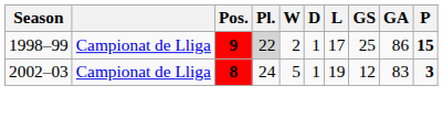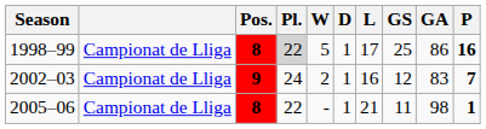 <table class="wikitable">
 <tr>
 <th>Season</th>
 <th></th>
 <th>Pos.</th>
 <th>Pl.</th>
 <th>W</th>
 <th>D</th>
 <th>L</th>
 <th>GS</th>
 <th>GA</th>
 <th>P</th>
 </tr>
 <tr>
 <td>1998–99</td>
 <td><a href='#'>Campionat de Lliga</a></td>
-<td align=center bgcolor=red><strong>9</strong></td>
+<td align=center bgcolor=red><strong>8</strong></td>
 <td align=right style="background: lightgrey;">22</td>
-<td align=right>2</td>
+<td align=right>5</td>
 <td align=right>1</td>
 <td align=right>17</td>
 <td align=right>25</td>
 <td align=right>86</td>
-<td align=right><strong>15</strong></td>
+<td align=right><strong>16</strong></td>
 </tr>
 <tr>
 <td>2002–03</td>
 <td><a href='#'>Campionat de Lliga</a></td>
-<td align=center bgcolor=red><strong>8</strong></td>
+<td align=center bgcolor=red><strong>9</strong></td>
 <td align=right>24</td>
-<td align=right>5</td>
+<td align=right>2</td>
 <td align=right>1</td>
-<td align=right>19</td>
+<td align=right>16</td>
 <td align=right>12</td>
 <td align=right>83</td>
-<td align=right><strong>3</strong></td>
+<td align=right><strong>7</strong></td>
+</tr>
+<tr>
+<td>2005–06</td>
+<td><a href='#'>Campionat de Lliga</a></td>
+<td align=center bgcolor=red><strong>8</strong></td>
+<td align=right>22</td>
+<td align=right>-</td>
+<td align=right>1</td>
+<td align=right>21</td>
+<td align=right>11</td>
+<td align=right>98</td>
+<td align=right><strong>1</strong></td>
 </tr>
 </table>
